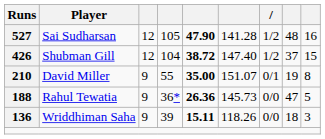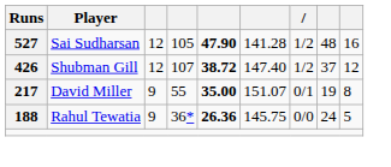 <table class="wikitable">
 <tr>
 <th>Runs</th>
 <th>Player</th>
 <th></th>
 <th></th>
 <th></th>
 <th></th>
 <th>/</th>
 <th></th>
 <th></th>
 </tr>
 <tr>
 <th>527</th>
 <td> <a href='#'>Sai Sudharsan</a></td>
 <td>12</td>
 <td>105</td>
 <td><strong>47.90</strong></td>
 <td>141.28</td>
 <td>1/2</td>
 <td>48</td>
 <td>16</td>
 </tr>
 <tr>
 <th>426</th>
 <td> <a href='#'>Shubman Gill</a></td>
 <td>12</td>
-<td>104</td>
+<td>107</td>
 <td><strong>38.72</strong></td>
 <td>147.40</td>
 <td>1/2</td>
 <td>37</td>
-<td>15</td>
+<td>12</td>
 </tr>
 <tr>
-<th>210</th>
+<th>217</th>
 <td> <a href='#'>David Miller</a></td>
 <td>9</td>
 <td>55</td>
 <td><strong>35.00</strong></td>
 <td>151.07</td>
 <td>0/1</td>
 <td>19</td>
 <td>8</td>
 </tr>
 <tr>
 <th>188</th>
 <td> <a href='#'>Rahul Tewatia</a></td>
 <td>9</td>
 <td>36<a href='#'>*</a></td>
 <td><strong>26.36</strong></td>
-<td>145.73</td>
+<td>145.75</td>
 <td>0/0</td>
-<td>47</td>
+<td>24</td>
 <td>5</td>
-</tr>
-<tr>
-<th>136</th>
-<td> <a href='#'>Wriddhiman Saha</a></td>
-<td>9</td>
-<td>39</td>
-<td><strong>15.11</strong></td>
-<td>118.26</td>
-<td>0/0</td>
-<td>18</td>
-<td>3</td>
 </tr>
 <tr>
 <td colspan="9"><small></small></td>
 </tr>
 </table>
